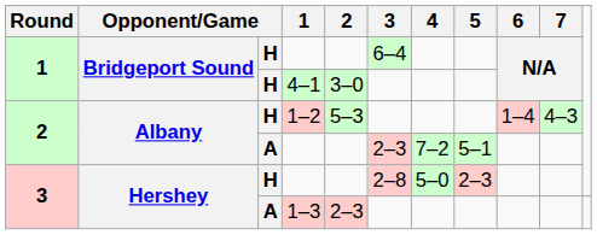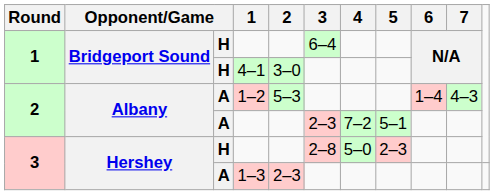 <table class="wikitable">
 <tr>
 <th>Round</th>
 <th colspan="2">Opponent/Game</th>
 <th>1</th>
 <th>2</th>
 <th>3</th>
 <th>4</th>
 <th>5</th>
 <th>6</th>
 <th>7</th>
 </tr>
 <tr>
 <th rowspan="2" style="background:#cfc;"><strong>1</strong></th>
 <th rowspan="2"><a href='#'><strong>Bridgeport Sound</strong></a></th>
 <th>H</th>
 <td></td>
 <td></td>
 <td style="background:#cfc;">6–4</td>
 <td></td>
 <td></td>
 <th colspan="2" rowspan="2">N/A</th>
 </tr>
 <tr>
 <th>H</th>
 <td style="background:#cfc;">4–1</td>
 <td style="background:#cfc;">3–0</td>
 <td></td>
 <td></td>
 <td></td>
 </tr>
 <tr>
 <th rowspan="2" style="background:#cfc;"><strong>2</strong></th>
 <th rowspan="2"><a href='#'><strong>Albany</strong></a></th>
-<th>H</th>
+<th>A</th>
 <td style="background:#fcc;">1–2</td>
 <td style="background:#cfc;">5–3</td>
 <td></td>
 <td></td>
 <td></td>
 <td style="background:#fcc;">1–4</td>
 <td style="background:#cfc;">4–3</td>
 </tr>
 <tr>
 <th>A</th>
 <td></td>
 <td></td>
 <td style="background:#fcc;">2–3</td>
 <td style="background:#cfc;">7–2</td>
 <td style="background:#cfc;">5–1</td>
 <td></td>
 <td></td>
 </tr>
 <tr>
 <th rowspan="2" style="background:#fcc;"><strong>3</strong></th>
 <th rowspan="2"><a href='#'><strong>Hershey</strong></a></th>
 <th>H</th>
 <td></td>
 <td></td>
 <td style="background:#fcc;">2–8</td>
 <td style="background:#cfc;">5–0</td>
 <td style="background:#fcc;">2–3</td>
 <td></td>
 <td></td>
 </tr>
 <tr>
 <th>A</th>
 <td style="background:#fcc;">1–3</td>
 <td style="background:#fcc;">2–3</td>
 <td></td>
 <td></td>
 <td></td>
 <td></td>
 <td></td>
 <td></td>
 </tr>
 </table>
